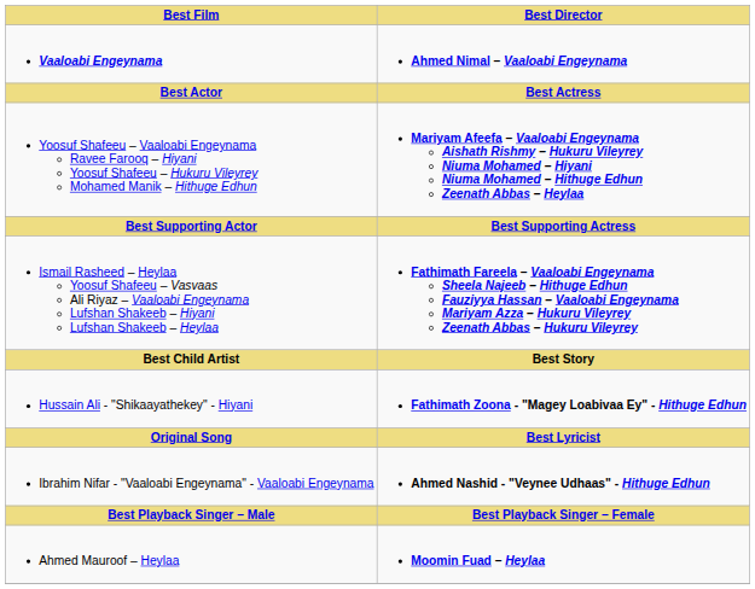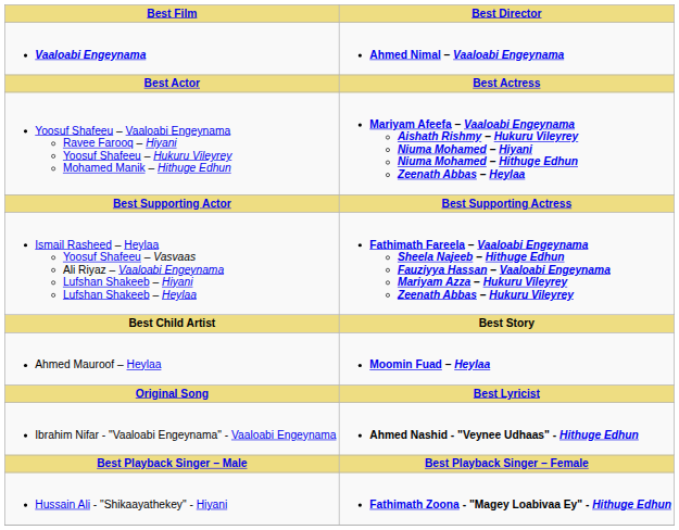 <table class="wikitable">
 <tr>
 <th style="background:#EEDD82; width:50%;"><a href='#'>Best Film</a></th>
 <th style="background:#EEDD82; width:50%;"><a href='#'>Best Director</a></th>
 </tr>
 <tr>
 <td valign="top"><br><ul><li><strong><em><a href='#'>Vaaloabi Engeynama</a></em></strong></li></ul></td>
 <td valign="top"><br><ul><li><strong><a href='#'>Ahmed Nimal</a> – <em><a href='#'>Vaaloabi Engeynama</a><strong><em></li></ul></td>
 </tr>
 <tr>
 <th style="background:#EEDD82;"><a href='#'>Best Actor</a></th>
 <th style="background:#EEDD82;"><a href='#'>Best Actress</a></th>
 </tr>
 <tr>
 <td><br><ul><li></strong><a href='#'>Yoosuf Shafeeu</a> – </em><a href='#'>Vaaloabi Engeynama</a></em></strong><ul><li><a href='#'>Ravee Farooq</a> – <em><a href='#'>Hiyani</a></em></li><li><a href='#'>Yoosuf Shafeeu</a> – <em><a href='#'>Hukuru Vileyrey</a></em></li><li><a href='#'>Mohamed Manik</a> – <em><a href='#'>Hithuge Edhun</a></em></li></ul></li></ul></td>
 <td><br><ul><li><strong><a href='#'>Mariyam Afeefa</a> – <em><a href='#'>Vaaloabi Engeynama</a><strong><em><ul><li><a href='#'>Aishath Rishmy</a> – </em><a href='#'>Hukuru Vileyrey</a><em></li><li><a href='#'>Niuma Mohamed</a> – </em><a href='#'>Hiyani</a><em></li><li><a href='#'>Niuma Mohamed</a> – </em><a href='#'>Hithuge Edhun</a><em></li><li><a href='#'>Zeenath Abbas</a> – </em><a href='#'>Heylaa</a><em></li></ul></li></ul></td>
 </tr>
 <tr>
 <th style="background:#EEDD82;"><a href='#'>Best Supporting Actor</a></th>
 <th style="background:#EEDD82;"><a href='#'>Best Supporting Actress</a></th>
 </tr>
 <tr>
 <td><br><ul><li></strong><a href='#'>Ismail Rasheed</a> – </em><a href='#'>Heylaa</a></em></strong><ul><li><a href='#'>Yoosuf Shafeeu</a> – <em>Vasvaas</em></li><li>Ali Riyaz – <em><a href='#'>Vaaloabi Engeynama</a></em></li><li><a href='#'>Lufshan Shakeeb</a> – <em><a href='#'>Hiyani</a></em></li><li><a href='#'>Lufshan Shakeeb</a> – <em><a href='#'>Heylaa</a></em></li></ul></li></ul></td>
 <td><br><ul><li><strong><a href='#'>Fathimath Fareela</a> – <em><a href='#'>Vaaloabi Engeynama</a><strong><em><ul><li><a href='#'>Sheela Najeeb</a> – </em><a href='#'>Hithuge Edhun</a><em></li><li><a href='#'>Fauziyya Hassan</a> – </em><a href='#'>Vaaloabi Engeynama</a><em></li><li><a href='#'>Mariyam Azza</a> – </em><a href='#'>Hukuru Vileyrey</a><em></li><li><a href='#'>Zeenath Abbas</a> – </em><a href='#'>Hukuru Vileyrey</a><em></li></ul></li></ul></td>
 </tr>
 <tr>
 <th style="background:#EEDD82;">Best Child Artist</th>
 <th style="background:#EEDD82;">Best Story</th>
 </tr>
 <tr>
-<td><br><ul><li></strong><a href='#'>Hussain Ali</a> - "Shikaayathekey" - </em><a href='#'>Hiyani</a></em></strong></li></ul></td>
-<td><br><ul><li><strong><a href='#'>Fathimath Zoona</a> - "Magey Loabivaa Ey" - <em><a href='#'>Hithuge Edhun</a><strong><em></li></ul></td>
+<td><br><ul><li></strong>Ahmed Mauroof – </em><a href='#'>Heylaa</a></em></strong></li></ul></td>
+<td><br><ul><li><strong><a href='#'>Moomin Fuad</a> – <em><a href='#'>Heylaa</a><strong><em></li></ul></td>
 </tr>
 <tr>
 <th style="background:#EEDD82;"><a href='#'>Original Song</a></th>
 <th style="background:#EEDD82;"><a href='#'>Best Lyricist</a></th>
 </tr>
 <tr>
 <td><br><ul><li></strong>Ibrahim Nifar - "Vaaloabi Engeynama" - </em><a href='#'>Vaaloabi Engeynama</a></em></strong></li></ul></td>
 <td><br><ul><li><strong>Ahmed Nashid - "Veynee Udhaas" - <em><a href='#'>Hithuge Edhun</a><strong><em></li></ul></td>
 </tr>
 <tr>
 <th style="background:#EEDD82;"><a href='#'>Best Playback Singer – Male</a></th>
 <th style="background:#EEDD82;"><a href='#'>Best Playback Singer – Female</a></th>
 </tr>
 <tr>
-<td><br><ul><li></strong>Ahmed Mauroof – </em><a href='#'>Heylaa</a></em></strong></li></ul></td>
-<td><br><ul><li><strong><a href='#'>Moomin Fuad</a> – <em><a href='#'>Heylaa</a><strong><em></li></ul></td>
+<td><br><ul><li></strong><a href='#'>Hussain Ali</a> - "Shikaayathekey" - </em><a href='#'>Hiyani</a></em></strong></li></ul></td>
+<td><br><ul><li><strong><a href='#'>Fathimath Zoona</a> - "Magey Loabivaa Ey" - <em><a href='#'>Hithuge Edhun</a><strong><em></li></ul></td>
 </tr>
 <tr>
 </tr>
 </table>
